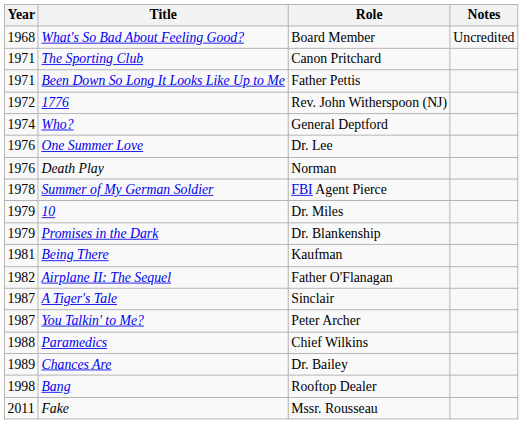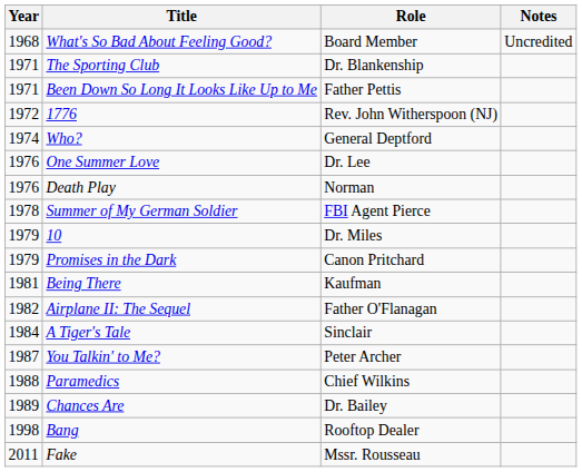 <table class="wikitable">
 <tr>
 <th>Year</th>
 <th>Title</th>
 <th>Role</th>
 <th>Notes</th>
 </tr>
 <tr>
 <td>1968</td>
 <td><em><a href='#'>What's So Bad About Feeling Good?</a></em></td>
 <td>Board Member</td>
 <td>Uncredited</td>
 </tr>
 <tr>
 <td>1971</td>
 <td><em><a href='#'>The Sporting Club</a></em></td>
-<td>Canon Pritchard</td>
+<td>Dr. Blankenship</td>
 <td></td>
 </tr>
 <tr>
 <td>1971</td>
 <td><em><a href='#'>Been Down So Long It Looks Like Up to Me</a></em></td>
 <td>Father Pettis</td>
 <td></td>
 </tr>
 <tr>
 <td>1972</td>
 <td><em><a href='#'>1776</a></em></td>
 <td>Rev. John Witherspoon (NJ)</td>
 <td></td>
 </tr>
 <tr>
 <td>1974</td>
 <td><em><a href='#'>Who?</a></em></td>
 <td>General Deptford</td>
 <td></td>
 </tr>
 <tr>
 <td>1976</td>
 <td><em><a href='#'>One Summer Love</a></em></td>
 <td>Dr. Lee</td>
 <td></td>
 </tr>
 <tr>
 <td>1976</td>
 <td><em>Death Play</em></td>
 <td>Norman</td>
 <td></td>
 </tr>
 <tr>
 <td>1978</td>
 <td><em><a href='#'>Summer of My German Soldier</a></em></td>
 <td><a href='#'>FBI</a> Agent Pierce</td>
 <td></td>
 </tr>
 <tr>
 <td>1979</td>
 <td><em><a href='#'>10</a></em></td>
 <td>Dr. Miles</td>
 <td></td>
 </tr>
 <tr>
 <td>1979</td>
 <td><em><a href='#'>Promises in the Dark</a></em></td>
-<td>Dr. Blankenship</td>
+<td>Canon Pritchard</td>
 <td></td>
 </tr>
 <tr>
 <td>1981</td>
 <td><em><a href='#'>Being There</a></em></td>
 <td>Kaufman</td>
 <td></td>
 </tr>
 <tr>
 <td>1982</td>
 <td><em><a href='#'>Airplane II: The Sequel</a></em></td>
 <td>Father O'Flanagan</td>
 <td></td>
 </tr>
 <tr>
-<td>1987</td>
+<td>1984</td>
 <td><em><a href='#'>A Tiger's Tale</a></em></td>
 <td>Sinclair</td>
 <td></td>
 </tr>
 <tr>
 <td>1987</td>
 <td><em><a href='#'>You Talkin' to Me?</a></em></td>
 <td>Peter Archer</td>
 <td></td>
 </tr>
 <tr>
 <td>1988</td>
 <td><em><a href='#'>Paramedics</a></em></td>
 <td>Chief Wilkins</td>
 <td></td>
 </tr>
 <tr>
 <td>1989</td>
 <td><em><a href='#'>Chances Are</a></em></td>
 <td>Dr. Bailey</td>
 <td></td>
 </tr>
 <tr>
 <td>1998</td>
 <td><em><a href='#'>Bang</a></em></td>
 <td>Rooftop Dealer</td>
 <td></td>
 </tr>
 <tr>
 <td>2011</td>
 <td><em>Fake</em></td>
 <td>Mssr. Rousseau</td>
 <td></td>
 </tr>
 </table>
